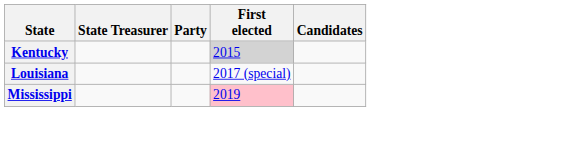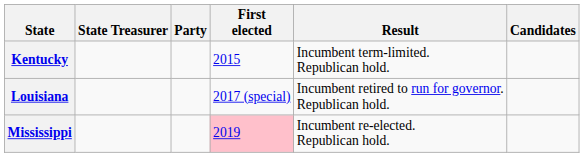 <table class="wikitable sortable">
 <tr valign="bottom">
 <th>State</th>
 <th>State Treasurer</th>
 <th>Party</th>
 <th>First<br>elected</th>
+<th>Result</th>
 <th>Candidates</th>
 </tr>
 <tr>
 <th><a href='#'>Kentucky</a></th>
 <td></td>
 <td></td>
-<td style="background: lightgrey;"><a href='#'>2015</a></td>
+<td><a href='#'>2015</a></td>
+<td>Incumbent term-limited.<br>Republican hold.</td>
 <td nowrap=""></td>
 </tr>
 <tr>
 <th><a href='#'>Louisiana</a></th>
 <td></td>
 <td></td>
 <td><a href='#'>2017 (special)</a></td>
+<td>Incumbent retired to <a href='#'>run for governor</a>.<br> Republican hold.</td>
 <td nowrap=""></td>
 </tr>
 <tr>
 <th><a href='#'>Mississippi</a></th>
 <td></td>
 <td></td>
 <td style="background: pink;"><a href='#'>2019</a></td>
+<td>Incumbent re-elected.<br> Republican hold.</td>
 <td nowrap=""></td>
 </tr>
 </table>
